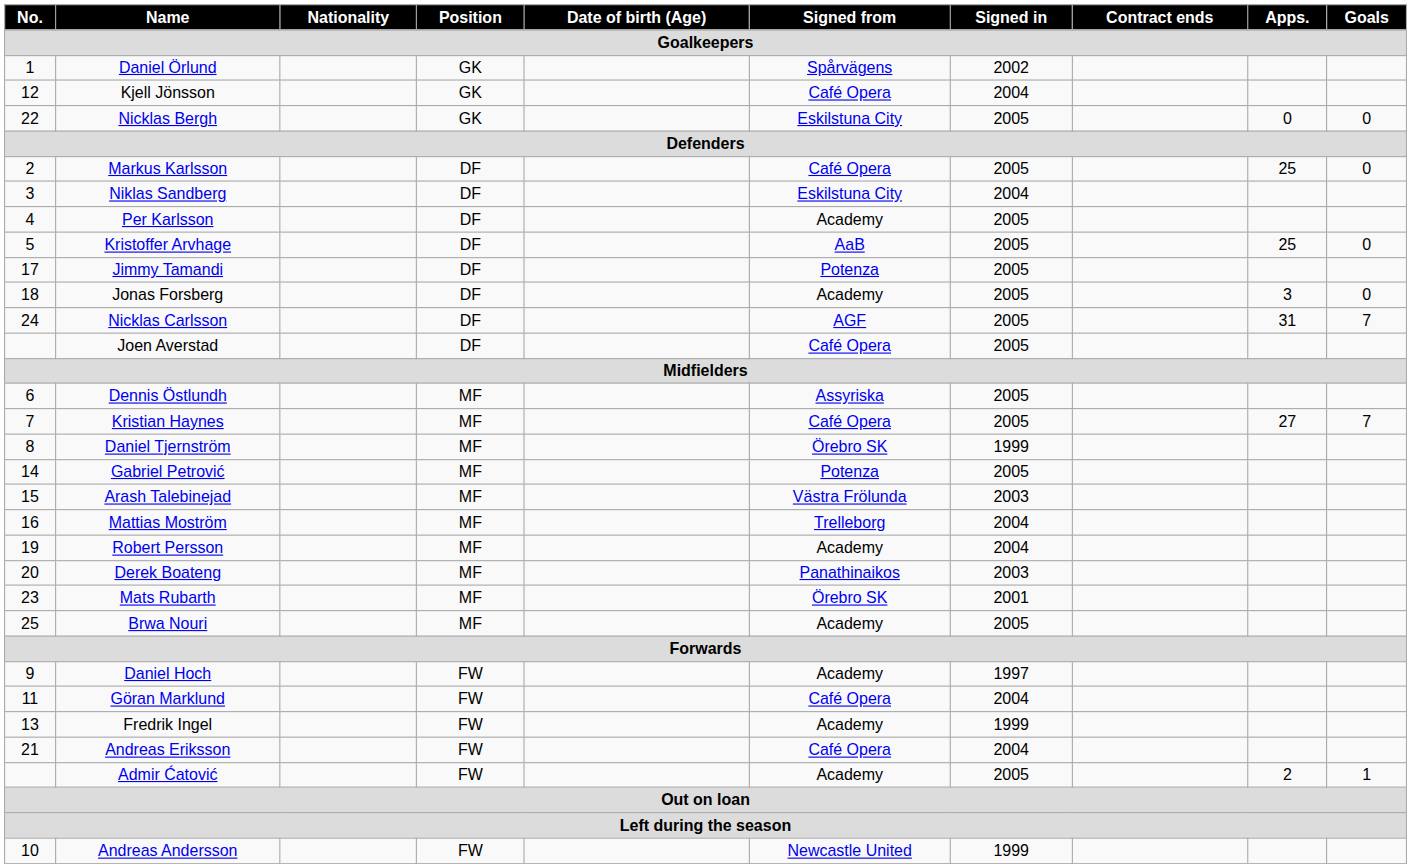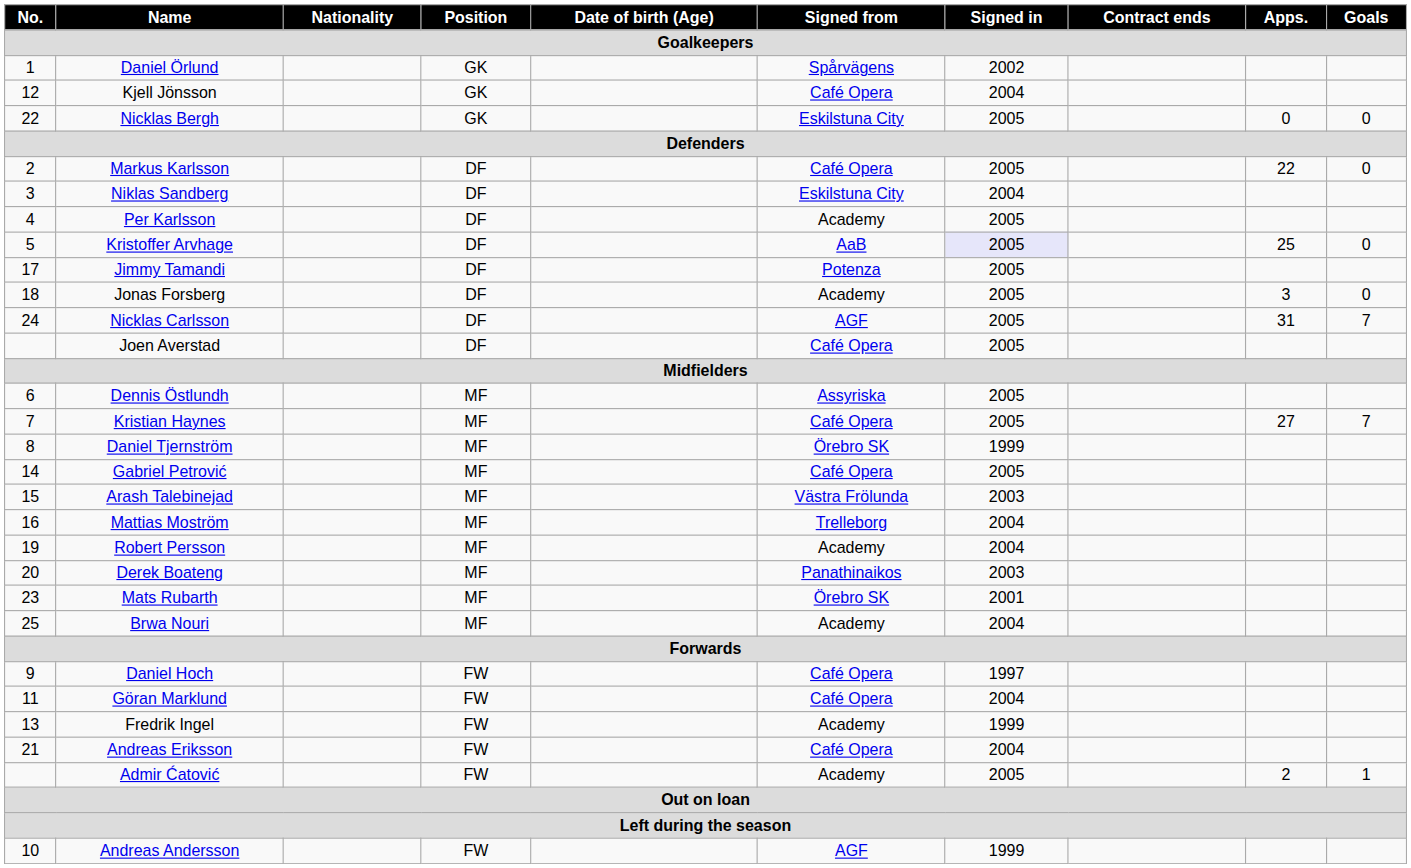 <table class="wikitable"  style="text-align:center; font-size:90%; width:100%;">
 <tr>
 <th style="background:#000000; color:white; text-align:center;">No.</th>
 <th style="background:#000000; color:white; text-align:center;">Name</th>
 <th style="background:#000000; color:white; text-align:center;">Nationality</th>
 <th style="background:#000000; color:white; text-align:center;">Position</th>
 <th style="background:#000000; color:white; text-align:center;">Date of birth (Age)</th>
 <th style="background:#000000; color:white; text-align:center;">Signed from</th>
 <th style="background:#000000; color:white; text-align:center;">Signed in</th>
 <th style="background:#000000; color:white; text-align:center;">Contract ends</th>
 <th style="background:#000000; color:white; text-align:center;">Apps.</th>
 <th style="background:#000000; color:white; text-align:center;">Goals</th>
 </tr>
 <tr>
 <th colspan="11"  style="background:#dcdcdc; text-align:center;">Goalkeepers</th>
 </tr>
 <tr>
 <td>1</td>
 <td><a href='#'>Daniel Örlund</a></td>
 <td></td>
 <td>GK</td>
 <td></td>
 <td><a href='#'>Spårvägens</a></td>
 <td>2002</td>
 <td></td>
 <td></td>
 <td></td>
 </tr>
 <tr>
 <td>12</td>
 <td>Kjell Jönsson</td>
 <td></td>
 <td>GK</td>
 <td></td>
 <td><a href='#'>Café Opera</a></td>
 <td>2004</td>
 <td></td>
 <td></td>
 <td></td>
 </tr>
 <tr>
 <td>22</td>
 <td><a href='#'>Nicklas Bergh</a></td>
 <td></td>
 <td>GK</td>
 <td></td>
 <td><a href='#'>Eskilstuna City</a></td>
 <td>2005</td>
 <td></td>
 <td>0</td>
 <td>0</td>
 </tr>
 <tr>
 <th colspan="11"  style="background:#dcdcdc; text-align:center;">Defenders</th>
 </tr>
 <tr>
 <td>2</td>
 <td><a href='#'>Markus Karlsson</a></td>
 <td></td>
 <td>DF</td>
 <td></td>
 <td><a href='#'>Café Opera</a></td>
 <td>2005</td>
 <td></td>
-<td>25</td>
+<td>22</td>
 <td>0</td>
 </tr>
 <tr>
 <td>3</td>
 <td><a href='#'>Niklas Sandberg</a></td>
 <td></td>
 <td>DF</td>
 <td></td>
 <td><a href='#'>Eskilstuna City</a></td>
 <td>2004</td>
 <td></td>
 <td></td>
 <td></td>
 </tr>
 <tr>
 <td>4</td>
 <td><a href='#'>Per Karlsson</a></td>
 <td></td>
 <td>DF</td>
 <td></td>
 <td>Academy</td>
 <td>2005</td>
 <td></td>
 <td></td>
 <td></td>
 </tr>
 <tr>
 <td>5</td>
 <td><a href='#'>Kristoffer Arvhage</a></td>
 <td></td>
 <td>DF</td>
 <td></td>
 <td><a href='#'>AaB</a></td>
-<td>2005</td>
+<td style="background: lavender;">2005</td>
 <td></td>
 <td>25</td>
 <td>0</td>
 </tr>
 <tr>
 <td>17</td>
 <td><a href='#'>Jimmy Tamandi</a></td>
 <td></td>
 <td>DF</td>
 <td></td>
 <td><a href='#'>Potenza</a></td>
 <td>2005</td>
 <td></td>
 <td></td>
 <td></td>
 </tr>
 <tr>
 <td>18</td>
 <td>Jonas Forsberg</td>
 <td></td>
 <td>DF</td>
 <td></td>
 <td>Academy</td>
 <td>2005</td>
 <td></td>
 <td>3</td>
 <td>0</td>
 </tr>
 <tr>
 <td>24</td>
 <td><a href='#'>Nicklas Carlsson</a></td>
 <td></td>
 <td>DF</td>
 <td></td>
 <td><a href='#'>AGF</a></td>
 <td>2005</td>
 <td></td>
 <td>31</td>
 <td>7</td>
 </tr>
 <tr>
 <td></td>
 <td>Joen Averstad</td>
 <td></td>
 <td>DF</td>
 <td></td>
 <td><a href='#'>Café Opera</a></td>
 <td>2005</td>
 <td></td>
 <td></td>
 <td></td>
 </tr>
 <tr>
 <th colspan="11"  style="background:#dcdcdc; text-align:center;">Midfielders</th>
 </tr>
 <tr>
 <td>6</td>
 <td><a href='#'>Dennis Östlundh</a></td>
 <td></td>
 <td>MF</td>
 <td></td>
 <td><a href='#'>Assyriska</a></td>
 <td>2005</td>
 <td></td>
 <td></td>
 <td></td>
 </tr>
 <tr>
 <td>7</td>
 <td><a href='#'>Kristian Haynes</a></td>
 <td></td>
 <td>MF</td>
 <td></td>
 <td><a href='#'>Café Opera</a></td>
 <td>2005</td>
 <td></td>
 <td>27</td>
 <td>7</td>
 </tr>
 <tr>
 <td>8</td>
 <td><a href='#'>Daniel Tjernström</a></td>
 <td></td>
 <td>MF</td>
 <td></td>
 <td><a href='#'>Örebro SK</a></td>
 <td>1999</td>
 <td></td>
 <td></td>
 <td></td>
 </tr>
 <tr>
 <td>14</td>
 <td><a href='#'>Gabriel Petrović</a></td>
 <td></td>
 <td>MF</td>
 <td></td>
-<td><a href='#'>Potenza</a></td>
+<td><a href='#'>Café Opera</a></td>
 <td>2005</td>
 <td></td>
 <td></td>
 <td></td>
 </tr>
 <tr>
 <td>15</td>
 <td><a href='#'>Arash Talebinejad</a></td>
 <td></td>
 <td>MF</td>
 <td></td>
 <td><a href='#'>Västra Frölunda</a></td>
 <td>2003</td>
 <td></td>
 <td></td>
 <td></td>
 </tr>
 <tr>
 <td>16</td>
 <td><a href='#'>Mattias Moström</a></td>
 <td></td>
 <td>MF</td>
 <td></td>
 <td><a href='#'>Trelleborg</a></td>
 <td>2004</td>
 <td></td>
 <td></td>
 <td></td>
 </tr>
 <tr>
 <td>19</td>
 <td><a href='#'>Robert Persson</a></td>
 <td></td>
 <td>MF</td>
 <td></td>
 <td>Academy</td>
 <td>2004</td>
 <td></td>
 <td></td>
 <td></td>
 </tr>
 <tr>
 <td>20</td>
 <td><a href='#'>Derek Boateng</a></td>
 <td></td>
 <td>MF</td>
 <td></td>
 <td><a href='#'>Panathinaikos</a></td>
 <td>2003</td>
 <td></td>
 <td></td>
 <td></td>
 </tr>
 <tr>
 <td>23</td>
 <td><a href='#'>Mats Rubarth</a></td>
 <td></td>
 <td>MF</td>
 <td></td>
 <td><a href='#'>Örebro SK</a></td>
 <td>2001</td>
 <td></td>
 <td></td>
 <td></td>
 </tr>
 <tr>
 <td>25</td>
 <td><a href='#'>Brwa Nouri</a></td>
 <td></td>
 <td>MF</td>
 <td></td>
 <td>Academy</td>
-<td>2005</td>
+<td>2004</td>
 <td></td>
 <td></td>
 <td></td>
 </tr>
 <tr>
 <th colspan="11"  style="background:#dcdcdc; text-align:center;">Forwards</th>
 </tr>
 <tr>
 <td>9</td>
 <td><a href='#'>Daniel Hoch</a></td>
 <td></td>
 <td>FW</td>
 <td></td>
-<td>Academy</td>
+<td><a href='#'>Café Opera</a></td>
 <td>1997</td>
 <td></td>
 <td></td>
 <td></td>
 </tr>
 <tr>
 <td>11</td>
 <td><a href='#'>Göran Marklund</a></td>
 <td></td>
 <td>FW</td>
 <td></td>
 <td><a href='#'>Café Opera</a></td>
 <td>2004</td>
 <td></td>
 <td></td>
 <td></td>
 </tr>
 <tr>
 <td>13</td>
 <td>Fredrik Ingel</td>
 <td></td>
 <td>FW</td>
 <td></td>
 <td>Academy</td>
 <td>1999</td>
 <td></td>
 <td></td>
 <td></td>
 </tr>
 <tr>
 <td>21</td>
 <td><a href='#'>Andreas Eriksson</a></td>
 <td></td>
 <td>FW</td>
 <td></td>
 <td><a href='#'>Café Opera</a></td>
 <td>2004</td>
 <td></td>
 <td></td>
 <td></td>
 </tr>
 <tr>
 <td></td>
 <td><a href='#'>Admir Ćatović</a></td>
 <td></td>
 <td>FW</td>
 <td></td>
 <td>Academy</td>
 <td>2005</td>
 <td></td>
 <td>2</td>
 <td>1</td>
 </tr>
 <tr>
 <th colspan="11"  style="background:#dcdcdc; text-align:center;">Out on loan</th>
 </tr>
 <tr>
 <th colspan="11"  style="background:#dcdcdc; text-align:center;">Left during the season</th>
 </tr>
 <tr>
 <td>10</td>
 <td><a href='#'>Andreas Andersson</a></td>
 <td></td>
 <td>FW</td>
 <td></td>
-<td><a href='#'>Newcastle United</a></td>
+<td><a href='#'>AGF</a></td>
 <td>1999</td>
 <td></td>
 <td></td>
 <td></td>
 </tr>
 </table>
